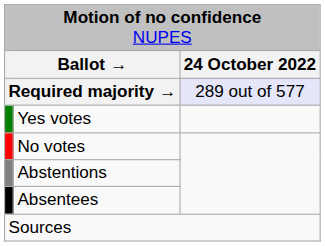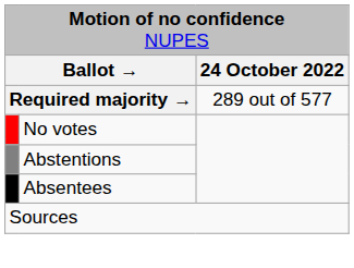 <table class="wikitable" style="text-align:center;">
 <tr>
 <td colspan="3" align="center" bgcolor="#C0C0C0"><strong>Motion of no confidence</strong><br> <a href='#'>NUPES</a></td>
 </tr>
 <tr>
 <th colspan="2" style="width:150px;">Ballot →</th>
 <th>24 October 2022</th>
 </tr>
 <tr>
 <th colspan="2">Required majority →</th>
-<td style="background: lavender;">289 out of 577 </td>
-</tr>
-<tr>
-<th style="width:1px; background:green;"></th>
-<td style="text-align:left;">Yes votes</td>
-<td></td>
+<td>289 out of 577 </td>
 </tr>
 <tr>
 <th style="background:red;"></th>
 <td style="text-align:left;">No votes</td>
 <td rowspan="3"></td>
 </tr>
 <tr>
 <th style="background:gray;"></th>
 <td style="text-align:left;">Abstentions</td>
 </tr>
 <tr>
 <th style="background:black;"></th>
 <td style="text-align:left;">Absentees</td>
 </tr>
 <tr>
 <td style="text-align:left;" colspan="3">Sources</td>
 </tr>
 </table>
